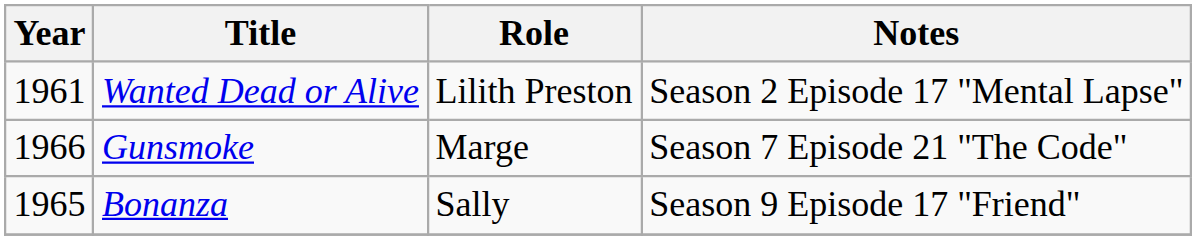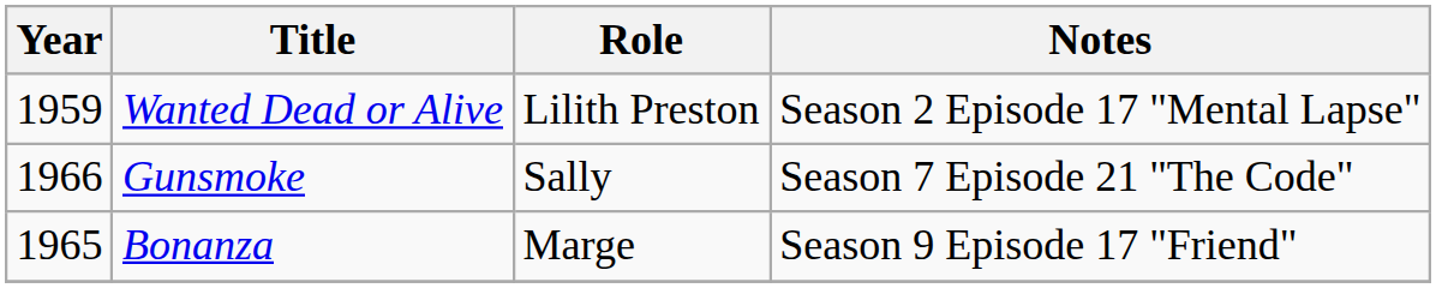 <table class="wikitable plainrowheaders sortable">
 <tr>
 <th scope="col">Year</th>
 <th scope="col">Title</th>
 <th scope="col">Role</th>
 <th scope="col" class="unsortable">Notes</th>
 </tr>
 <tr>
-<td>1961</td>
+<td>1959</td>
 <td><em><a href='#'>Wanted Dead or Alive</a></em></td>
 <td>Lilith Preston</td>
 <td>Season 2 Episode 17 "Mental Lapse"</td>
 </tr>
 <tr>
 <td>1966</td>
 <td><em><a href='#'>Gunsmoke</a></em></td>
-<td>Marge</td>
+<td>Sally</td>
 <td>Season 7 Episode 21 "The Code"</td>
 </tr>
 <tr>
 <td>1965</td>
 <td><em><a href='#'>Bonanza</a></td>
-<td>Sally</td>
+<td>Marge</td>
 <td>Season 9 Episode 17 "Friend"</td>
 </tr>
 <tr>
 </tr>
 </table>
